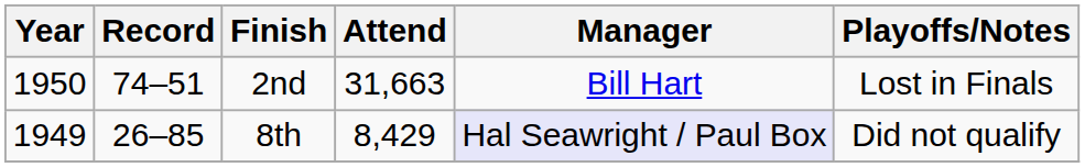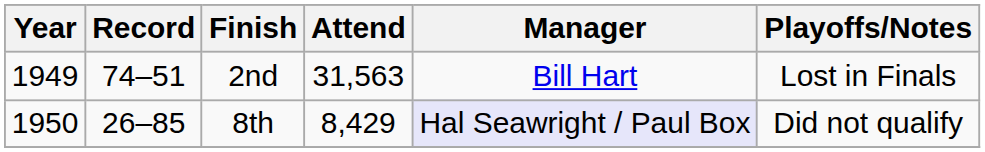 <table class="wikitable" style="text-align:center;">
 <tr style="background: #F2F2F2;">
 <th>Year</th>
 <th>Record</th>
 <th>Finish</th>
 <th>Attend</th>
 <th>Manager</th>
 <th>Playoffs/Notes</th>
 </tr>
 <tr>
-<td>1950</td>
+<td>1949</td>
 <td>74–51</td>
 <td>2nd</td>
-<td>31,663</td>
+<td>31,563</td>
 <td><a href='#'>Bill Hart</a></td>
 <td>Lost in Finals</td>
 </tr>
 <tr>
-<td>1949</td>
+<td>1950</td>
 <td>26–85</td>
 <td>8th</td>
 <td>8,429</td>
 <td style="background: lavender;">Hal Seawright / Paul Box</td>
 <td>Did not qualify</td>
 </tr>
 <tr>
 </tr>
 </table>
